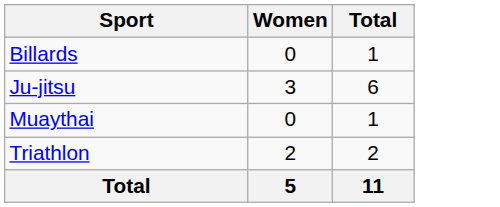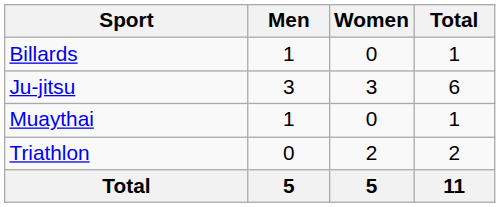 <table class="wikitable sortable" style="text-align:center;">
 <tr>
 <th width=180>Sport</th>
+<th width=55>Men</th>
 <th width=55>Women</th>
 <th width=55>Total</th>
 </tr>
 <tr>
 <td align=left><a href='#'>Billards</a></td>
+<td>1</td>
 <td>0</td>
 <td>1</td>
 </tr>
 <tr>
 <td align=left><a href='#'>Ju-jitsu</a></td>
 <td>3</td>
+<td>3</td>
 <td>6</td>
 </tr>
 <tr>
 <td align=left><a href='#'>Muaythai</a></td>
+<td>1</td>
 <td>0</td>
 <td>1</td>
 </tr>
 <tr>
 <td align=left><a href='#'>Triathlon</a></td>
+<td>0</td>
 <td>2</td>
 <td>2</td>
 </tr>
 <tr>
 <th>Total</th>
 <th>5</th>
+<th>5</th>
 <th>11</th>
 </tr>
 </table>
